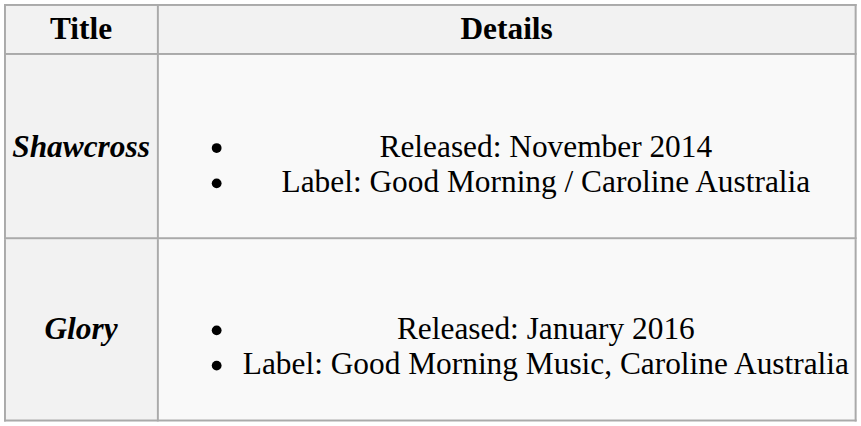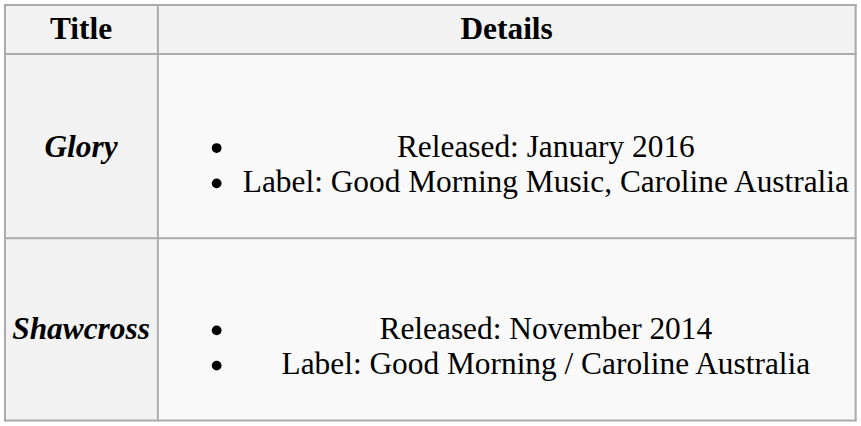 <table class="wikitable plainrowheaders" style="text-align:center;">
 <tr>
 <th scope="col">Title</th>
 <th scope="col">Details</th>
 </tr>
 <tr>
+<th scope="row"><em>Glory</em></th>
+<td><br><ul><li>Released: January 2016</li><li>Label: Good Morning Music, Caroline Australia</li></ul></td>
+</tr>
+<tr>
 <th scope="row"><em>Shawcross</em></th>
 <td><br><ul><li>Released: November 2014</li><li>Label: Good Morning / Caroline Australia</li></ul></td>
 </tr>
-<tr>
-<th scope="row"><em>Glory</em></th>
-<td><br><ul><li>Released: January 2016</li><li>Label: Good Morning Music, Caroline Australia</li></ul></td>
-</tr>
 </table>
